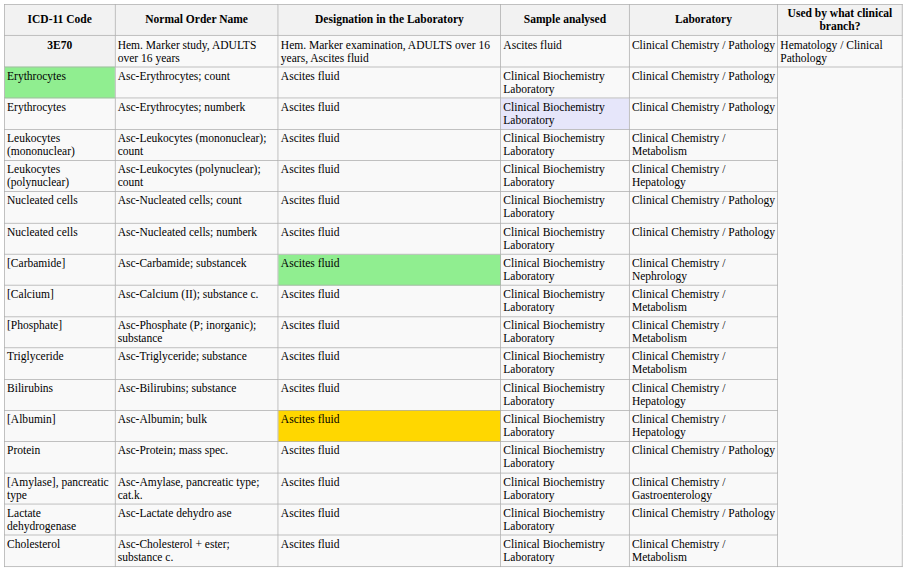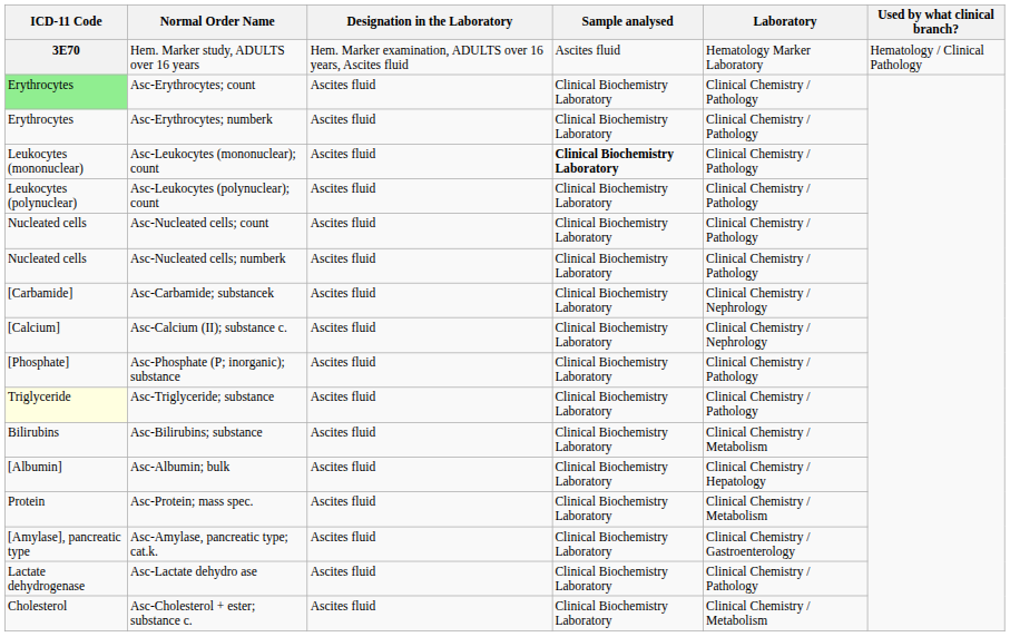 <table class="wikitable sortable static-row-numbers sticky-header sort-under mw-datatable plainrowheaders">
 <tr>
 <th scope="col">ICD-11 Code</th>
 <th scope="col">Normal Order Name</th>
 <th scope="col">Designation in the Laboratory</th>
 <th scope="col">Sample analysed</th>
 <th scope="col">Laboratory</th>
 <th scope="col">Used by what clinical branch?</th>
 </tr>
 <tr style="vertical-align: top;">
 <th scope="row">3E70</th>
 <td>Hem. Marker study, ADULTS over 16 years</td>
 <td>Hem. Marker examination, ADULTS over 16 years, Ascites fluid</td>
 <td>Ascites fluid</td>
-<td>Clinical Chemistry / Pathology</td>
+<td>Hematology Marker Laboratory</td>
 <td>Hematology / Clinical Pathology</td>
 </tr>
 <tr style="vertical-align: top;">
 <td style="background: lightgreen;">Erythrocytes</td>
 <td>Asc-Erythrocytes; count</td>
 <td>Ascites fluid</td>
 <td>Clinical Biochemistry Laboratory</td>
 <td>Clinical Chemistry / Pathology</td>
 </tr>
 <tr style="vertical-align: top;">
 <td>Erythrocytes</td>
 <td>Asc-Erythrocytes; numberk</td>
 <td>Ascites fluid</td>
-<td style="background: lavender;">Clinical Biochemistry Laboratory</td>
+<td>Clinical Biochemistry Laboratory</td>
 <td>Clinical Chemistry / Pathology</td>
 </tr>
 <tr style="vertical-align: top;">
 <td>Leukocytes (mononuclear)</td>
 <td>Asc-Leukocytes (mononuclear); count</td>
 <td>Ascites fluid</td>
-<td>Clinical Biochemistry Laboratory</td>
-<td>Clinical Chemistry / Metabolism</td>
+<td><strong>Clinical Biochemistry Laboratory</strong></td>
+<td>Clinical Chemistry / Pathology</td>
 </tr>
 <tr style="vertical-align: top;">
 <td>Leukocytes (polynuclear)</td>
 <td>Asc-Leukocytes (polynuclear); count</td>
 <td>Ascites fluid</td>
 <td>Clinical Biochemistry Laboratory</td>
-<td>Clinical Chemistry / Hepatology</td>
+<td>Clinical Chemistry / Pathology</td>
 </tr>
 <tr style="vertical-align: top;">
 <td>Nucleated cells</td>
 <td>Asc-Nucleated cells; count</td>
 <td>Ascites fluid</td>
 <td>Clinical Biochemistry Laboratory</td>
 <td>Clinical Chemistry / Pathology</td>
 </tr>
 <tr style="vertical-align: top;">
 <td>Nucleated cells</td>
 <td>Asc-Nucleated cells; numberk</td>
 <td>Ascites fluid</td>
 <td>Clinical Biochemistry Laboratory</td>
 <td>Clinical Chemistry / Pathology</td>
 </tr>
 <tr style="vertical-align: top;">
 <td>[Carbamide]</td>
 <td>Asc-Carbamide; substancek</td>
-<td style="background: lightgreen;">Ascites fluid</td>
+<td>Ascites fluid</td>
 <td>Clinical Biochemistry Laboratory</td>
 <td>Clinical Chemistry / Nephrology</td>
 </tr>
 <tr style="vertical-align: top;">
 <td>[Calcium]</td>
 <td>Asc-Calcium (II); substance c.</td>
 <td>Ascites fluid</td>
 <td>Clinical Biochemistry Laboratory</td>
-<td>Clinical Chemistry / Metabolism</td>
+<td>Clinical Chemistry / Nephrology</td>
 </tr>
 <tr style="vertical-align: top;">
 <td>[Phosphate]</td>
 <td>Asc-Phosphate (P; inorganic); substance</td>
 <td>Ascites fluid</td>
 <td>Clinical Biochemistry Laboratory</td>
-<td>Clinical Chemistry / Metabolism</td>
+<td>Clinical Chemistry / Pathology</td>
 </tr>
 <tr style="vertical-align: top;">
-<td>Triglyceride</td>
+<td style="background: lightyellow;">Triglyceride</td>
 <td>Asc-Triglyceride; substance</td>
 <td>Ascites fluid</td>
 <td>Clinical Biochemistry Laboratory</td>
-<td>Clinical Chemistry / Metabolism</td>
+<td>Clinical Chemistry / Pathology</td>
 </tr>
 <tr style="vertical-align: top;">
 <td>Bilirubins</td>
 <td>Asc-Bilirubins; substance</td>
 <td>Ascites fluid</td>
 <td>Clinical Biochemistry Laboratory</td>
-<td>Clinical Chemistry / Hepatology</td>
+<td>Clinical Chemistry / Metabolism</td>
 </tr>
 <tr style="vertical-align: top;">
 <td>[Albumin]</td>
 <td>Asc-Albumin; bulk</td>
-<td style="background: gold;">Ascites fluid</td>
+<td>Ascites fluid</td>
 <td>Clinical Biochemistry Laboratory</td>
 <td>Clinical Chemistry / Hepatology</td>
 </tr>
 <tr style="vertical-align: top;">
 <td>Protein</td>
 <td>Asc-Protein; mass spec.</td>
 <td>Ascites fluid</td>
 <td>Clinical Biochemistry Laboratory</td>
-<td>Clinical Chemistry / Pathology</td>
+<td>Clinical Chemistry / Metabolism</td>
 </tr>
 <tr style="vertical-align: top;">
 <td>[Amylase], pancreatic type</td>
 <td>Asc-Amylase, pancreatic type; cat.k.</td>
 <td>Ascites fluid</td>
 <td>Clinical Biochemistry Laboratory</td>
 <td>Clinical Chemistry / Gastroenterology</td>
 </tr>
 <tr style="vertical-align: top;">
 <td>Lactate dehydrogenase</td>
 <td>Asc-Lactate dehydro ase</td>
 <td>Ascites fluid</td>
 <td>Clinical Biochemistry Laboratory</td>
 <td>Clinical Chemistry / Pathology</td>
 </tr>
 <tr style="vertical-align: top;">
 <td>Cholesterol</td>
 <td>Asc-Cholesterol + ester; substance c.</td>
 <td>Ascites fluid</td>
 <td>Clinical Biochemistry Laboratory</td>
 <td>Clinical Chemistry / Metabolism</td>
 </tr>
 </table>
